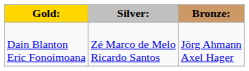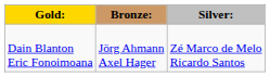 <table class="wikitable">
 <tr>
 <td style="text-align:center;background-color:gold;"><strong>Gold:</strong> </td>
+<td style="text-align:center;background-color:#CC9966;"><strong>Bronze:</strong> </td>
 <td style="text-align:center;background-color:silver;"><strong>Silver:</strong> </td>
-<td style="text-align:center;background-color:#CC9966;"><strong>Bronze:</strong> </td>
 </tr>
 <tr>
 <td> <br><a href='#'>Dain Blanton</a><br><a href='#'>Eric Fonoimoana</a></td>
+<td><br> <a href='#'>Jörg Ahmann</a> <br> <a href='#'>Axel Hager</a></td>
 <td><br><a href='#'>Zé Marco de Melo</a><br><a href='#'>Ricardo Santos</a></td>
-<td><br> <a href='#'>Jörg Ahmann</a> <br> <a href='#'>Axel Hager</a></td>
 </tr>
 </table>
